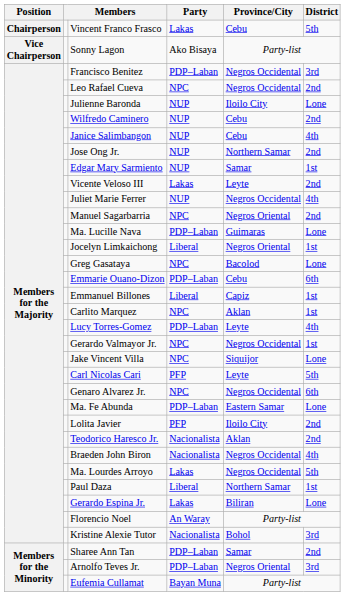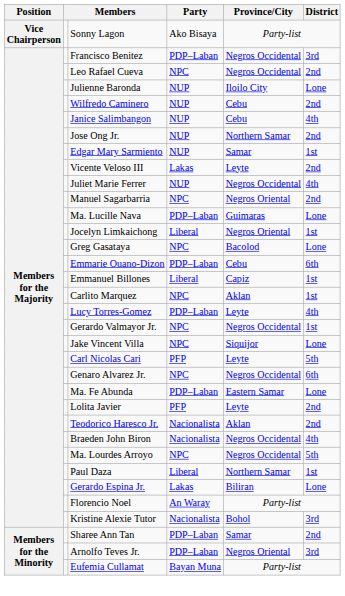 <table class="wikitable" style="font-size: 100%;">
 <tr>
 <th>Position</th>
 <th colspan="2">Members</th>
 <th>Party</th>
 <th>Province/City</th>
 <th>District</th>
-</tr>
-<tr>
-<th>Chairperson</th>
-<td></td>
-<td>Vincent Franco Frasco</td>
-<td><a href='#'>Lakas</a></td>
-<td><a href='#'>Cebu</a></td>
-<td><a href='#'>5th</a></td>
 </tr>
 <tr>
 <th rowspan="1">Vice<br>Chairperson</th>
 <td></td>
 <td>Sonny Lagon</td>
 <td>Ako Bisaya</td>
 <td align="center" colspan="2"><em>Party-list</em></td>
 </tr>
 <tr>
 <th rowspan="30">Members<br>for the<br>Majority</th>
 <td></td>
 <td>Francisco Benitez</td>
 <td><a href='#'>PDP–Laban</a></td>
 <td><a href='#'>Negros Occidental</a></td>
 <td><a href='#'>3rd</a></td>
 </tr>
 <tr>
 <td></td>
 <td>Leo Rafael Cueva</td>
 <td><a href='#'>NPC</a></td>
 <td><a href='#'>Negros Occidental</a></td>
 <td><a href='#'>2nd</a></td>
 </tr>
 <tr>
 <td></td>
 <td>Julienne Baronda</td>
 <td><a href='#'>NUP</a></td>
 <td><a href='#'>Iloilo City</a></td>
 <td><a href='#'>Lone</a></td>
 </tr>
 <tr>
 <td></td>
 <td><a href='#'>Wilfredo Caminero</a></td>
 <td><a href='#'>NUP</a></td>
 <td><a href='#'>Cebu</a></td>
 <td><a href='#'>2nd</a></td>
 </tr>
 <tr>
 <td></td>
 <td><a href='#'>Janice Salimbangon</a></td>
 <td><a href='#'>NUP</a></td>
 <td><a href='#'>Cebu</a></td>
 <td><a href='#'>4th</a></td>
 </tr>
 <tr>
 <td></td>
 <td>Jose Ong Jr.</td>
 <td><a href='#'>NUP</a></td>
 <td><a href='#'>Northern Samar</a></td>
 <td><a href='#'>2nd</a></td>
 </tr>
 <tr>
 <td></td>
 <td><a href='#'>Edgar Mary Sarmiento</a></td>
 <td><a href='#'>NUP</a></td>
 <td><a href='#'>Samar</a></td>
 <td><a href='#'>1st</a></td>
 </tr>
 <tr>
 <td></td>
 <td>Vicente Veloso III</td>
 <td><a href='#'>Lakas</a></td>
 <td><a href='#'>Leyte</a></td>
 <td><a href='#'>2nd</a></td>
 </tr>
 <tr>
 <td></td>
 <td>Juliet Marie Ferrer</td>
 <td><a href='#'>NUP</a></td>
 <td><a href='#'>Negros Occidental</a></td>
 <td><a href='#'>4th</a></td>
 </tr>
 <tr>
 <td></td>
 <td>Manuel Sagarbarria</td>
 <td><a href='#'>NPC</a></td>
 <td><a href='#'>Negros Oriental</a></td>
 <td><a href='#'>2nd</a></td>
 </tr>
 <tr>
 <td></td>
 <td>Ma. Lucille Nava</td>
 <td><a href='#'>PDP–Laban</a></td>
 <td><a href='#'>Guimaras</a></td>
 <td><a href='#'>Lone</a></td>
 </tr>
 <tr>
 <td></td>
 <td>Jocelyn Limkaichong</td>
 <td><a href='#'>Liberal</a></td>
 <td><a href='#'>Negros Oriental</a></td>
 <td><a href='#'>1st</a></td>
 </tr>
 <tr>
 <td></td>
 <td>Greg Gasataya</td>
 <td><a href='#'>NPC</a></td>
 <td><a href='#'>Bacolod</a></td>
 <td><a href='#'>Lone</a></td>
 </tr>
 <tr>
 <td></td>
 <td><a href='#'>Emmarie Ouano-Dizon</a></td>
 <td><a href='#'>PDP–Laban</a></td>
 <td><a href='#'>Cebu</a></td>
 <td><a href='#'>6th</a></td>
 </tr>
 <tr>
 <td></td>
 <td>Emmanuel Billones</td>
 <td><a href='#'>Liberal</a></td>
 <td><a href='#'>Capiz</a></td>
 <td><a href='#'>1st</a></td>
 </tr>
 <tr>
 <td></td>
 <td>Carlito Marquez</td>
 <td><a href='#'>NPC</a></td>
 <td><a href='#'>Aklan</a></td>
 <td><a href='#'>1st</a></td>
 </tr>
 <tr>
 <td></td>
 <td><a href='#'>Lucy Torres-Gomez</a></td>
 <td><a href='#'>PDP–Laban</a></td>
 <td><a href='#'>Leyte</a></td>
 <td><a href='#'>4th</a></td>
 </tr>
 <tr>
 <td></td>
 <td>Gerardo Valmayor Jr.</td>
 <td><a href='#'>NPC</a></td>
 <td><a href='#'>Negros Occidental</a></td>
 <td><a href='#'>1st</a></td>
 </tr>
 <tr>
 <td></td>
 <td>Jake Vincent Villa</td>
 <td><a href='#'>NPC</a></td>
 <td><a href='#'>Siquijor</a></td>
 <td><a href='#'>Lone</a></td>
 </tr>
 <tr>
 <td></td>
 <td><a href='#'>Carl Nicolas Cari</a></td>
 <td><a href='#'>PFP</a></td>
 <td><a href='#'>Leyte</a></td>
 <td><a href='#'>5th</a></td>
 </tr>
 <tr>
 <td></td>
 <td>Genaro Alvarez Jr.</td>
 <td><a href='#'>NPC</a></td>
 <td><a href='#'>Negros Occidental</a></td>
 <td><a href='#'>6th</a></td>
 </tr>
 <tr>
 <td></td>
 <td>Ma. Fe Abunda</td>
 <td><a href='#'>PDP–Laban</a></td>
 <td><a href='#'>Eastern Samar</a></td>
 <td><a href='#'>Lone</a></td>
 </tr>
 <tr>
 <td></td>
 <td>Lolita Javier</td>
 <td><a href='#'>PFP</a></td>
-<td><a href='#'>Iloilo City</a></td>
+<td><a href='#'>Leyte</a></td>
 <td><a href='#'>2nd</a></td>
 </tr>
 <tr>
 <td></td>
 <td><a href='#'>Teodorico Haresco Jr.</a></td>
 <td><a href='#'>Nacionalista</a></td>
 <td><a href='#'>Aklan</a></td>
 <td><a href='#'>2nd</a></td>
 </tr>
 <tr>
 <td></td>
 <td>Braeden John Biron</td>
 <td><a href='#'>Nacionalista</a></td>
 <td><a href='#'>Negros Occidental</a></td>
 <td><a href='#'>4th</a></td>
 </tr>
 <tr>
 <td></td>
 <td>Ma. Lourdes Arroyo</td>
-<td><a href='#'>Lakas</a></td>
+<td><a href='#'>NPC</a></td>
 <td><a href='#'>Negros Occidental</a></td>
 <td><a href='#'>5th</a></td>
 </tr>
 <tr>
 <td></td>
 <td>Paul Daza</td>
 <td><a href='#'>Liberal</a></td>
 <td><a href='#'>Northern Samar</a></td>
 <td><a href='#'>1st</a></td>
 </tr>
 <tr>
 <td></td>
 <td><a href='#'>Gerardo Espina Jr.</a></td>
 <td><a href='#'>Lakas</a></td>
 <td><a href='#'>Biliran</a></td>
 <td><a href='#'>Lone</a></td>
 </tr>
 <tr>
 <td></td>
 <td>Florencio Noel</td>
 <td><a href='#'>An Waray</a></td>
 <td align="center" colspan="2"><em>Party-list</em></td>
 </tr>
 <tr>
 <td></td>
 <td>Kristine Alexie Tutor</td>
 <td><a href='#'>Nacionalista</a></td>
 <td><a href='#'>Bohol</a></td>
 <td><a href='#'>3rd</a></td>
 </tr>
 <tr>
 <th rowspan="3">Members<br>for the<br>Minority</th>
 <td></td>
 <td>Sharee Ann Tan</td>
 <td><a href='#'>PDP–Laban</a></td>
 <td><a href='#'>Samar</a></td>
 <td><a href='#'>2nd</a></td>
 </tr>
 <tr>
 <td></td>
 <td>Arnolfo Teves Jr.</td>
 <td><a href='#'>PDP–Laban</a></td>
 <td><a href='#'>Negros Oriental</a></td>
 <td><a href='#'>3rd</a></td>
 </tr>
 <tr>
 <td></td>
 <td><a href='#'>Eufemia Cullamat</a></td>
 <td><a href='#'>Bayan Muna</a></td>
 <td align="center" colspan="2"><em>Party-list</em></td>
 </tr>
 </table>
